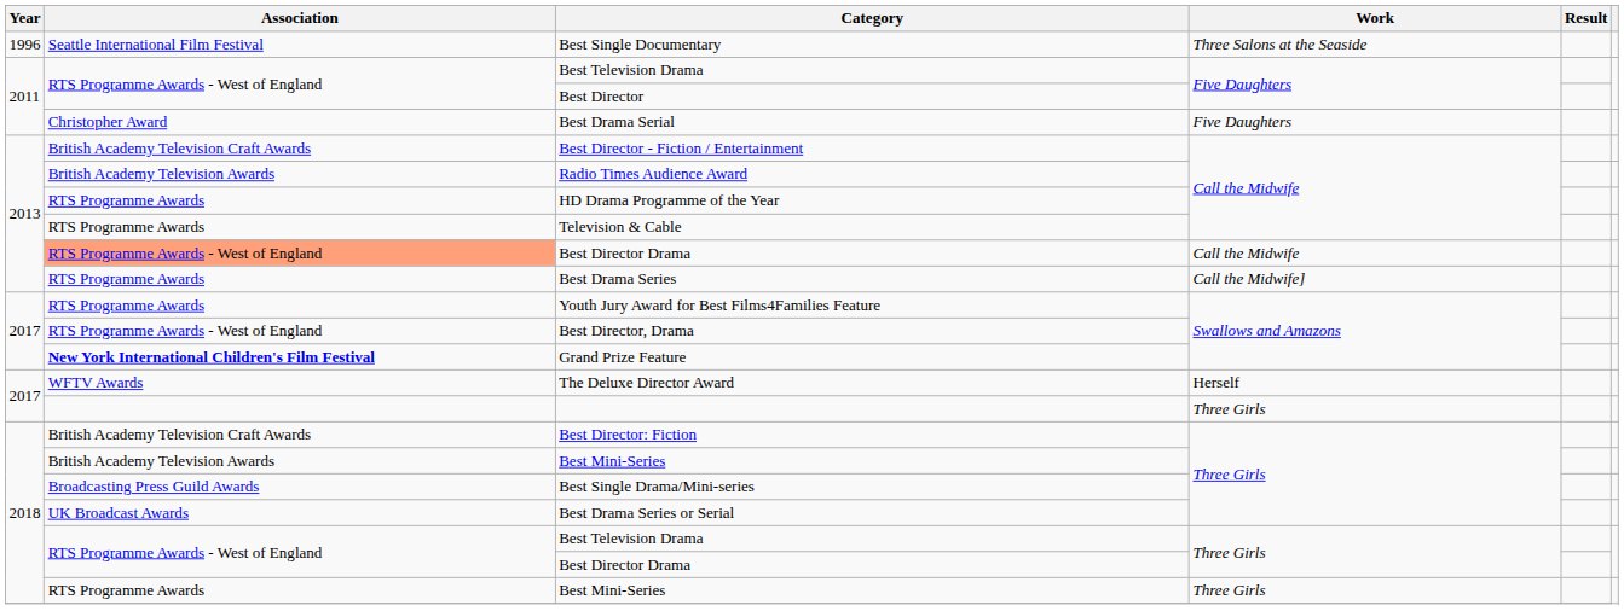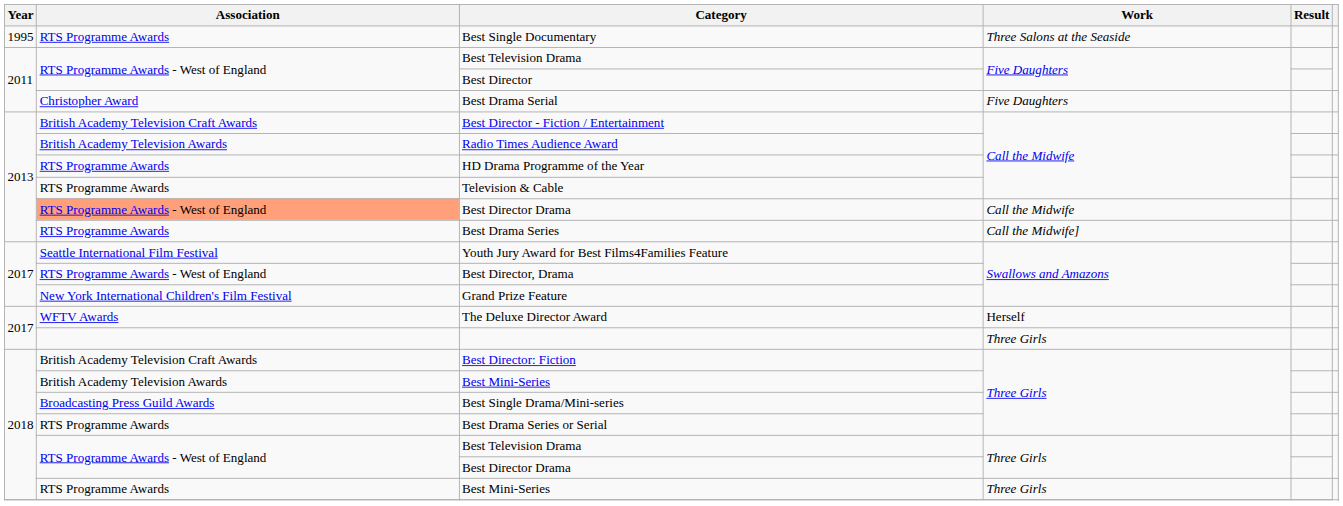 <table class="wikitable sortable" style="font-size:95%" width="98%">
 <tr>
 <th style="width:2%;"  scope="col">Year</th>
 <th style="width:33%;" scope="col">Association</th>
 <th style="width:41%;" scope="col">Category</th>
 <th style="width:33%;" scope="col">Work</th>
 <th style="width:2%;"  scope="col">Result</th>
 <th style="width:1%;"  scope="col" class="unsortable"></th>
 </tr>
 <tr>
-<td>1996</td>
-<td><a href='#'>Seattle International Film Festival</a></td>
+<td>1995</td>
+<td><a href='#'>RTS Programme Awards</a></td>
 <td>Best Single Documentary</td>
 <td><em>Three Salons at the Seaside</em></td>
 <td></td>
 <td></td>
 </tr>
 <tr>
 <td rowspan="3">2011</td>
 <td rowspan="2"><a href='#'>RTS Programme Awards</a> - West of England</td>
 <td>Best Television Drama</td>
 <td rowspan="2"><em><a href='#'>Five Daughters</a></em></td>
 <td> </td>
 <td rowspan="2"></td>
 </tr>
 <tr>
 <td>Best Director</td>
 <td></td>
 </tr>
 <tr>
 <td><a href='#'>Christopher Award</a></td>
 <td>Best Drama Serial</td>
 <td><em>Five Daughters</em></td>
 <td> </td>
 <td></td>
 </tr>
 <tr>
 <td rowspan="6">2013</td>
 <td><a href='#'>British Academy Television Craft Awards</a></td>
 <td><a href='#'>Best Director - Fiction / Entertainment</a></td>
 <td rowspan="4"><em><a href='#'>Call the Midwife</a></em></td>
 <td></td>
 <td></td>
 </tr>
 <tr>
 <td><a href='#'>British Academy Television Awards</a></td>
 <td><a href='#'>Radio Times Audience Award</a></td>
 <td> </td>
 <td></td>
 </tr>
 <tr>
 <td><a href='#'>RTS Programme Awards</a></td>
 <td>HD Drama Programme of the Year</td>
 <td> </td>
 <td></td>
 </tr>
 <tr>
 <td>RTS Programme Awards</td>
 <td>Television & Cable</td>
 <td> </td>
 <td></td>
 </tr>
 <tr>
 <td style="background: lightsalmon;"><a href='#'>RTS Programme Awards</a> - West of England</td>
 <td>Best Director Drama</td>
 <td><em>Call the Midwife</em></td>
 <td></td>
 <td></td>
 </tr>
 <tr>
 <td><a href='#'>RTS Programme Awards</a></td>
 <td>Best Drama Series</td>
 <td><em>Call the Midwife]</em></td>
 <td> </td>
 <td></td>
 </tr>
 <tr>
 <td rowspan="3">2017</td>
-<td><a href='#'>RTS Programme Awards</a></td>
+<td><a href='#'>Seattle International Film Festival</a></td>
 <td>Youth Jury Award for Best Films4Families Feature</td>
 <td rowspan="3"><em><a href='#'>Swallows and Amazons</a></em></td>
 <td> </td>
 <td></td>
 </tr>
 <tr>
 <td><a href='#'>RTS Programme Awards</a> - West of England</td>
 <td>Best Director, Drama</td>
 <td></td>
 <td></td>
 </tr>
 <tr>
-<td><strong><a href='#'>New York International Children's Film Festival</a></strong></td>
+<td><a href='#'>New York International Children's Film Festival</a></td>
 <td>Grand Prize Feature</td>
 <td> </td>
 <td></td>
 </tr>
 <tr>
 <td rowspan="2">2017</td>
 <td><a href='#'>WFTV Awards</a></td>
 <td>The Deluxe Director Award</td>
 <td>Herself</td>
 <td></td>
 <td></td>
 </tr>
 <tr>
 <td></td>
 <td></td>
 <td><em>Three Girls</em></td>
 <td> </td>
 <td><br></td>
 </tr>
 <tr>
 <td rowspan="7">2018</td>
 <td>British Academy Television Craft Awards</td>
 <td><a href='#'>Best Director: Fiction</a></td>
 <td rowspan="4"><em><a href='#'>Three Girls</a></em></td>
 <td></td>
 <td></td>
 </tr>
 <tr>
 <td>British Academy Television Awards</td>
 <td><a href='#'>Best Mini-Series</a></td>
 <td> </td>
 <td></td>
 </tr>
 <tr>
 <td><a href='#'>Broadcasting Press Guild Awards</a></td>
 <td>Best Single Drama/Mini-series</td>
 <td> </td>
 <td></td>
 </tr>
 <tr>
-<td><a href='#'>UK Broadcast Awards</a></td>
+<td>RTS Programme Awards</td>
 <td>Best Drama Series or Serial</td>
 <td> </td>
 <td></td>
 </tr>
 <tr>
 <td rowspan="2"><a href='#'>RTS Programme Awards</a> - West of England</td>
 <td>Best Television Drama</td>
 <td rowspan="2"><em>Three Girls</em></td>
 <td> </td>
 <td rowspan="2"></td>
 </tr>
 <tr>
 <td>Best Director Drama</td>
 <td></td>
 </tr>
 <tr>
 <td>RTS Programme Awards</td>
 <td>Best Mini-Series</td>
 <td><em>Three Girls</em></td>
 <td> </td>
 <td rowspan="2"></td>
 </tr>
 <tr>
 </tr>
 </table>
